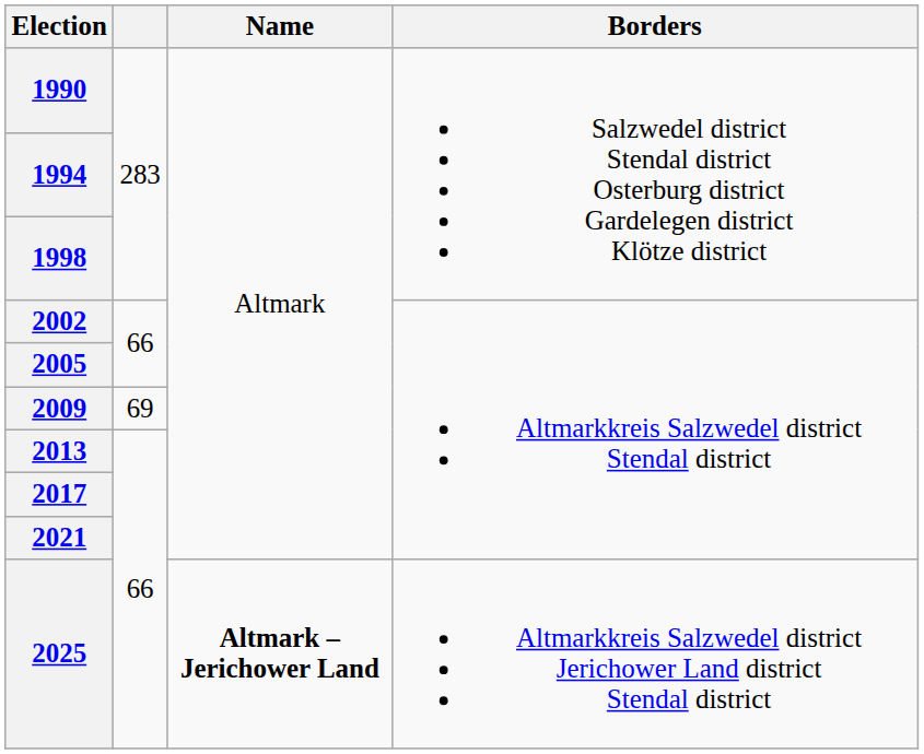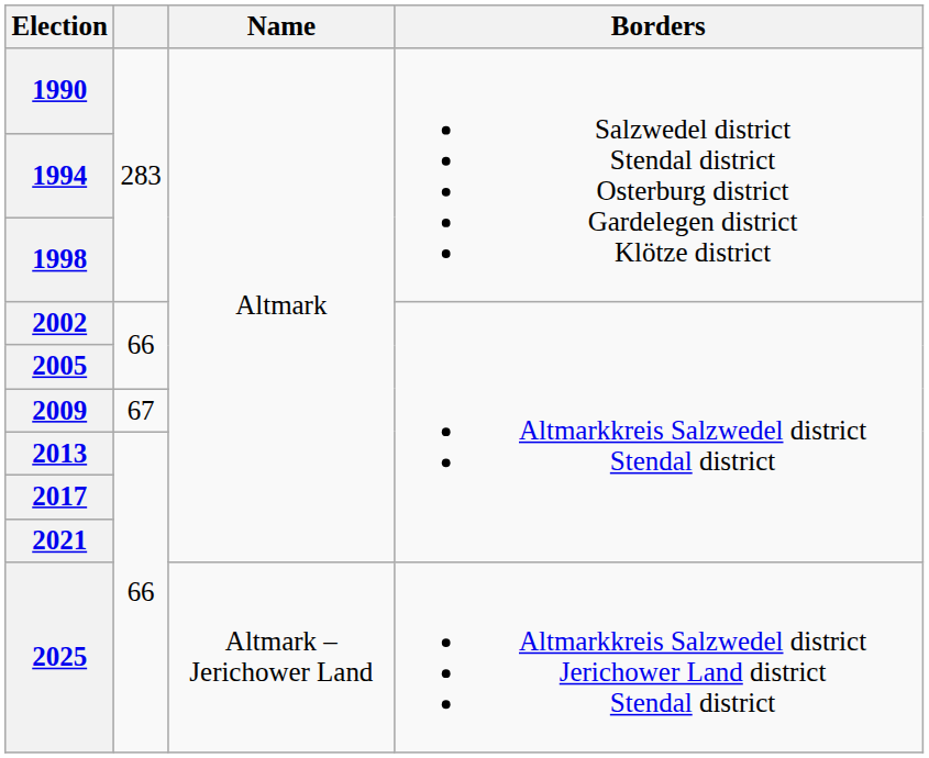 <table class=wikitable style="text-align:center">
 <tr>
 <th>Election</th>
 <th></th>
 <th width=125px>Name</th>
 <th width=300px>Borders</th>
 </tr>
 <tr>
 <th><a href='#'>1990</a></th>
 <td rowspan=3>283</td>
 <td rowspan=9>Altmark</td>
 <td rowspan=3><br><ul><li>Salzwedel district</li><li>Stendal district</li><li>Osterburg district</li><li>Gardelegen district</li><li>Klötze district</li></ul></td>
 </tr>
 <tr>
 <th><a href='#'>1994</a></th>
 </tr>
 <tr>
 <th><a href='#'>1998</a></th>
 </tr>
 <tr>
 <th><a href='#'>2002</a></th>
 <td rowspan=2>66</td>
 <td rowspan=6><br><ul><li><a href='#'>Altmarkkreis Salzwedel</a> district</li><li><a href='#'>Stendal</a> district</li></ul></td>
 </tr>
 <tr>
 <th><a href='#'>2005</a></th>
 </tr>
 <tr>
 <th><a href='#'>2009</a></th>
-<td>69</td>
+<td>67</td>
 </tr>
 <tr>
 <th><a href='#'>2013</a></th>
 <td rowspan=4>66</td>
 </tr>
 <tr>
 <th><a href='#'>2017</a></th>
 </tr>
 <tr>
 <th><a href='#'>2021</a></th>
 </tr>
 <tr>
 <th><a href='#'>2025</a></th>
-<td><strong>Altmark – Jerichower Land</strong></td>
+<td>Altmark – Jerichower Land</td>
 <td><br><ul><li><a href='#'>Altmarkkreis Salzwedel</a> district</li><li><a href='#'>Jerichower Land</a> district</li><li><a href='#'>Stendal</a> district</li></ul></td>
 </tr>
 </table>
